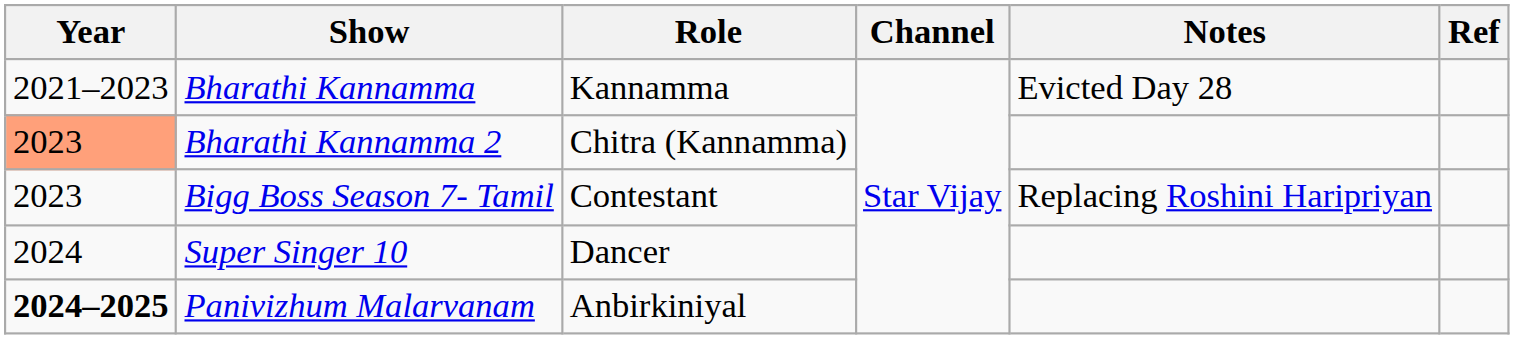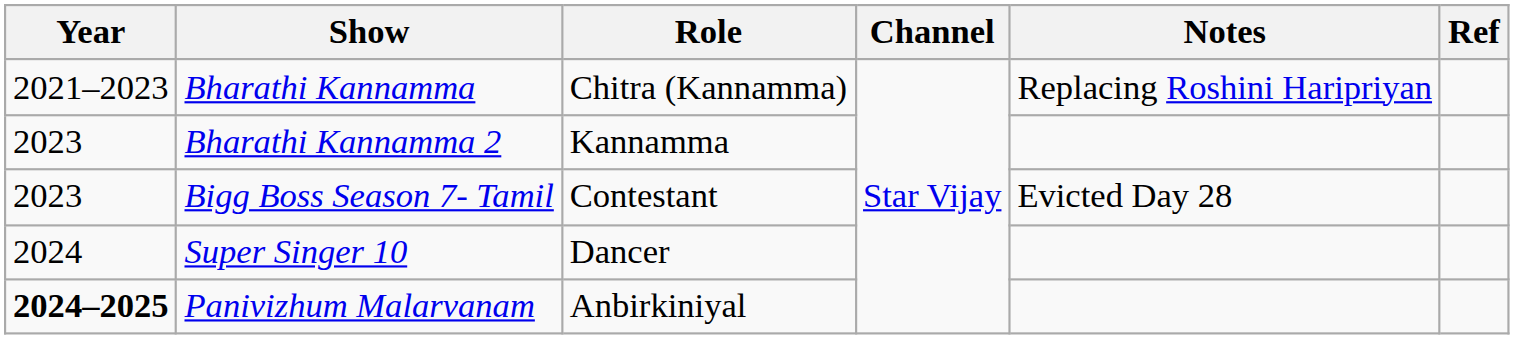 <table class="wikitable sortable">
 <tr>
 <th>Year</th>
 <th>Show</th>
 <th>Role</th>
 <th>Channel</th>
 <th>Notes</th>
 <th>Ref</th>
 </tr>
 <tr>
 <td>2021–2023</td>
 <td><em><a href='#'>Bharathi Kannamma</a></em></td>
-<td>Kannamma</td>
+<td>Chitra (Kannamma)</td>
 <td rowspan="5"><a href='#'>Star Vijay</a></td>
-<td>Evicted Day 28</td>
+<td>Replacing <a href='#'>Roshini Haripriyan</a></td>
 <td></td>
 </tr>
 <tr>
-<td style="background: lightsalmon;">2023</td>
+<td>2023</td>
 <td><em><a href='#'>Bharathi Kannamma 2</a></em></td>
-<td>Chitra (Kannamma)</td>
+<td>Kannamma</td>
 <td></td>
 <td></td>
 </tr>
 <tr>
 <td>2023</td>
 <td><em><a href='#'> Bigg Boss Season 7- Tamil</a></em></td>
 <td>Contestant</td>
-<td>Replacing <a href='#'>Roshini Haripriyan</a></td>
+<td>Evicted Day 28</td>
 <td></td>
 </tr>
 <tr>
 <td>2024</td>
 <td><em><a href='#'>Super Singer 10</a></em></td>
 <td>Dancer</td>
 <td></td>
 <td></td>
 </tr>
 <tr>
 <td><strong>2024–2025</strong></td>
 <td><a href='#'><em>Panivizhum Malarvanam</em></a></td>
 <td>Anbirkiniyal</td>
 <td></td>
 <td></td>
 </tr>
 </table>
